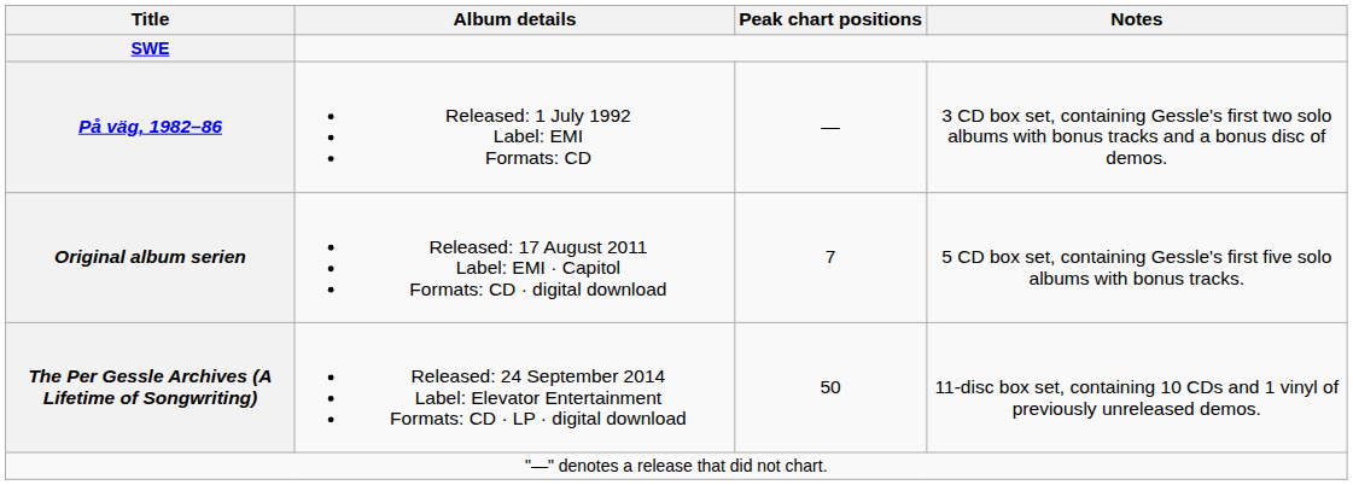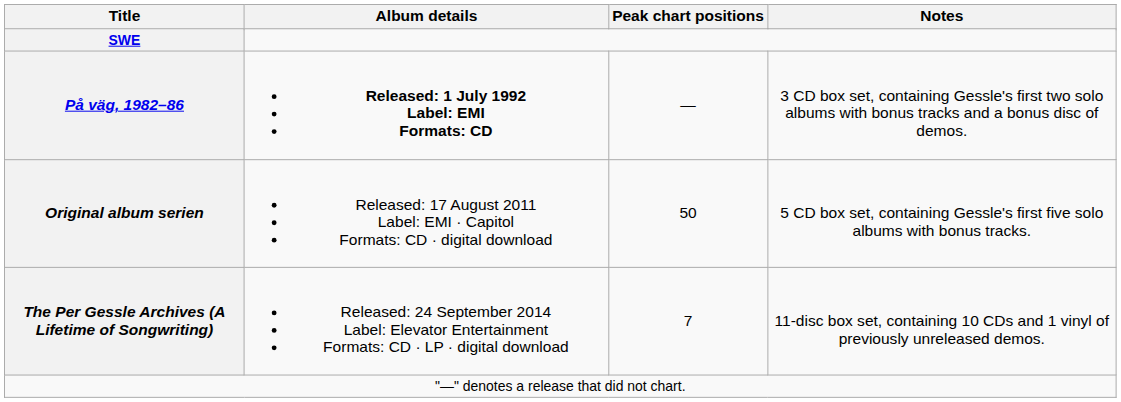 <table class="wikitable plainrowheaders" style="text-align:center;" border="1">
 <tr>
 <th scope="col" rowspan="2" style="width:15em;">Title</th>
 <th scope="col" rowspan="2" style="width:23em;">Album details</th>
 <th scope="col" colspan="1">Peak chart positions</th>
 <th scope="col" rowspan="2" style="width:22em;">Notes</th>
 </tr>
 <tr>
 </tr>
 <tr>
 <th scope="col" style="width:3em;font-size:90%;"><a href='#'>SWE</a><br></th>
 </tr>
 <tr>
 <th scope="row"><em><a href='#'>På väg, 1982–86</a></em></th>
-<td><br><ul><li>Released: 1 July 1992</li><li>Label: EMI</li><li>Formats: CD</li></ul></td>
+<td><strong><br><ul><li>Released: 1 July 1992</li><li>Label: EMI</li><li>Formats: CD</li></ul></strong></td>
 <td>—</td>
 <td><br>3 CD box set, containing Gessle's first two solo albums with bonus tracks and a bonus disc of demos.</td>
 </tr>
 <tr>
 <th scope="row"><em>Original album serien</em></th>
 <td><br><ul><li>Released: 17 August 2011</li><li>Label: EMI · Capitol</li><li>Formats: CD · digital download</li></ul></td>
-<td>7</td>
+<td>50</td>
 <td><br>5 CD box set, containing Gessle's first five solo albums with bonus tracks.</td>
 </tr>
 <tr>
 <th scope="row"><em>The Per Gessle Archives (A Lifetime of Songwriting)</em></th>
 <td><br><ul><li>Released: 24 September 2014</li><li>Label: Elevator Entertainment</li><li>Formats: CD · LP · digital download</li></ul></td>
-<td>50</td>
+<td>7</td>
 <td><br>11-disc box set, containing 10 CDs and 1 vinyl of previously unreleased demos.</td>
 </tr>
 <tr>
 <td colspan="5" style="font-size:90%">"—" denotes a release that did not chart.</td>
 </tr>
 </table>
